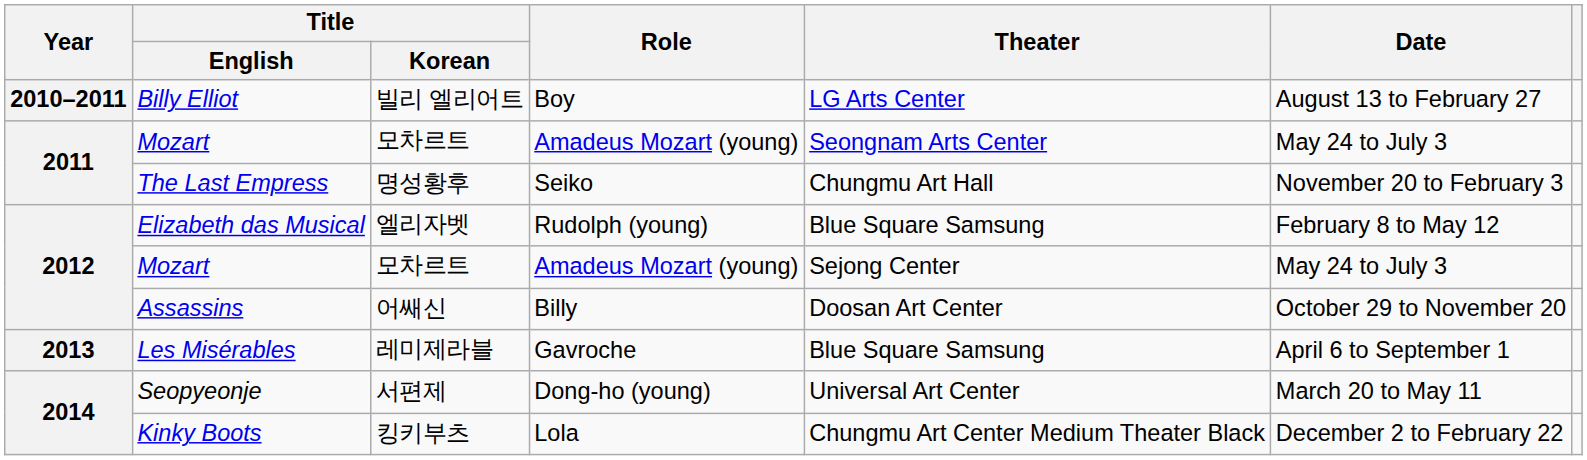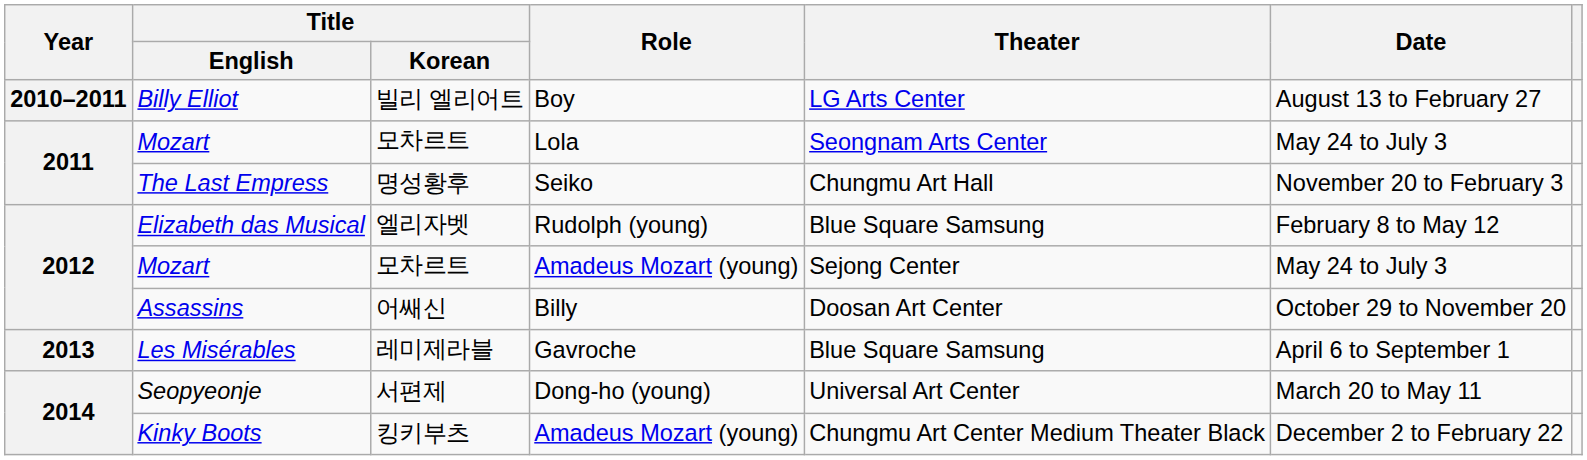 <table class="wikitable sortable plainrowheaders">
 <tr>
 <th scope="col" rowspan="2">Year</th>
 <th scope="col" colspan="2">Title</th>
 <th scope="col" rowspan="2">Role</th>
 <th rowspan="2" scope="col">Theater</th>
 <th rowspan="2" scope="col">Date</th>
 <th rowspan="2" scope="col" class="unsortable"></th>
 </tr>
 <tr>
 <th>English</th>
 <th>Korean</th>
 </tr>
 <tr>
 <th scope="row">2010–2011</th>
 <td><em><a href='#'>Billy Elliot</a></em></td>
 <td>빌리 엘리어트</td>
 <td>Boy</td>
 <td><a href='#'>LG Arts Center</a></td>
 <td>August 13 to February 27</td>
 <td></td>
 </tr>
 <tr>
 <th scope="row" rowspan=2>2011</th>
 <td><em><a href='#'>Mozart</a></em></td>
 <td>모차르트</td>
-<td><a href='#'>Amadeus Mozart</a> (young)</td>
+<td>Lola</td>
 <td><a href='#'>Seongnam Arts Center</a></td>
 <td>May 24 to July 3</td>
 <td></td>
 </tr>
 <tr>
 <td><em><a href='#'>The Last Empress</a></em></td>
 <td>명성황후</td>
 <td>Seiko</td>
 <td>Chungmu Art Hall</td>
 <td>November 20 to February 3</td>
 <td></td>
 </tr>
 <tr>
 <th scope="row" rowspan=3>2012</th>
 <td><em><a href='#'>Elizabeth das Musical</a></em></td>
 <td>엘리자벳</td>
 <td>Rudolph (young)</td>
 <td>Blue Square Samsung</td>
 <td>February 8 to May 12</td>
 <td></td>
 </tr>
 <tr>
 <td><a href='#'><em>Mozart</em></a></td>
 <td>모차르트</td>
 <td><a href='#'>Amadeus Mozart</a> (young)</td>
 <td>Sejong Center</td>
 <td>May 24 to July 3</td>
 <td></td>
 </tr>
 <tr>
 <td><em><a href='#'>Assassins</a></em></td>
 <td>어쌔신</td>
 <td>Billy</td>
 <td>Doosan Art Center</td>
 <td>October 29 to November 20</td>
 <td></td>
 </tr>
 <tr>
 <th scope="row">2013</th>
 <td><em><a href='#'>Les Misérables</a></em></td>
 <td>레미제라블</td>
 <td>Gavroche</td>
 <td>Blue Square Samsung</td>
 <td>April 6 to September 1</td>
 <td></td>
 </tr>
 <tr>
 <th scope="row" rowspan=2>2014</th>
 <td><em>Seopyeonje</em></td>
 <td>서편제</td>
 <td>Dong-ho (young)</td>
 <td>Universal Art Center</td>
 <td>March 20 to May 11</td>
 <td></td>
 </tr>
 <tr>
 <td><em><a href='#'>Kinky Boots</a></em></td>
 <td>킹키부츠</td>
-<td>Lola</td>
+<td><a href='#'>Amadeus Mozart</a> (young)</td>
 <td>Chungmu Art Center Medium Theater Black</td>
 <td>December 2 to February 22</td>
 <td></td>
 </tr>
 </table>
